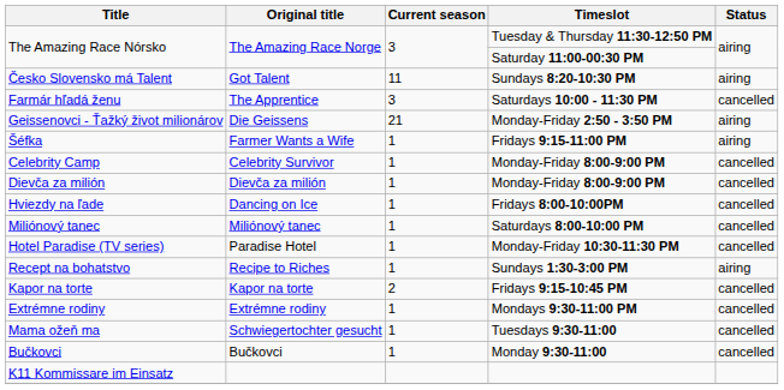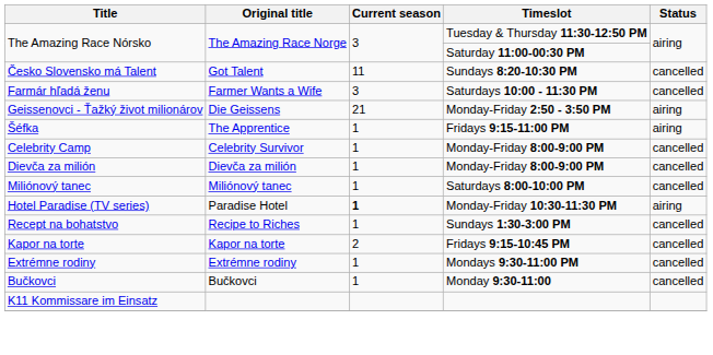 <table class="wikitable">
 <tr style="background:#e0e0e0;">
 <th>Title</th>
 <th>Original title</th>
 <th>Current season</th>
 <th>Timeslot</th>
 <th>Status</th>
 </tr>
 <tr>
 <td rowspan=2>The Amazing Race Nórsko</td>
 <td rowspan=2><a href='#'>The Amazing Race Norge</a></td>
 <td rowspan=2>3</td>
 <td>Tuesday & Thursday <strong>11:30-12:50 PM</strong></td>
 <td rowspan=2>airing</td>
 </tr>
 <tr>
 <td>Saturday <strong>11:00-00:30 PM</strong></td>
 </tr>
 <tr>
 <td><a href='#'>Česko Slovensko má Talent</a></td>
 <td><a href='#'>Got Talent</a></td>
 <td>11</td>
 <td>Sundays <strong>8:20-10:30 PM</strong></td>
-<td>airing</td>
+<td>cancelled</td>
 </tr>
 <tr>
 <td><a href='#'>Farmár hľadá ženu</a></td>
-<td><a href='#'>The Apprentice</a></td>
+<td><a href='#'>Farmer Wants a Wife</a></td>
 <td>3</td>
 <td>Saturdays <strong>10:00 - 11:30 PM</strong></td>
 <td>cancelled</td>
 </tr>
 <tr>
 <td><a href='#'>Geissenovci - Ťažký život milionárov</a></td>
 <td><a href='#'>Die Geissens</a></td>
 <td>21</td>
 <td>Monday-Friday <strong>2:50 - 3:50 PM</strong></td>
 <td>airing</td>
 </tr>
 <tr>
 <td><a href='#'>Šéfka</a></td>
-<td><a href='#'>Farmer Wants a Wife</a></td>
+<td><a href='#'>The Apprentice</a></td>
 <td>1</td>
 <td>Fridays <strong>9:15-11:00 PM</strong></td>
 <td>airing</td>
 </tr>
 <tr>
 <td><a href='#'>Celebrity Camp</a></td>
 <td><a href='#'>Celebrity Survivor</a></td>
 <td>1</td>
 <td>Monday-Friday <strong>8:00-9:00 PM</strong></td>
 <td>cancelled</td>
 </tr>
 <tr>
 <td><a href='#'>Dievča za milión</a></td>
 <td><a href='#'>Dievča za milión</a></td>
 <td>1</td>
 <td>Monday-Friday <strong>8:00-9:00 PM</strong></td>
 <td>cancelled</td>
 </tr>
 <tr>
-<td><a href='#'>Hviezdy na ľade</a></td>
-<td><a href='#'>Dancing on Ice</a></td>
-<td>1</td>
-<td>Fridays <strong>8:00-10:00PM</strong></td>
-<td>cancelled</td>
-</tr>
-<tr>
 <td><a href='#'>Miliónový tanec</a></td>
 <td><a href='#'>Miliónový tanec</a></td>
 <td>1</td>
 <td>Saturdays <strong>8:00-10:00 PM</strong></td>
 <td>cancelled</td>
 </tr>
 <tr>
 <td><a href='#'>Hotel Paradise (TV series)</a></td>
 <td>Paradise Hotel</td>
-<td>1</td>
+<td><strong>1</strong></td>
 <td>Monday-Friday <strong>10:30-11:30 PM</strong></td>
-<td>cancelled</td>
+<td>airing</td>
 </tr>
 <tr>
 <td><a href='#'>Recept na bohatstvo</a></td>
 <td><a href='#'>Recipe to Riches</a></td>
 <td>1</td>
 <td>Sundays <strong>1:30-3:00 PM</strong></td>
-<td>airing</td>
+<td>cancelled</td>
 </tr>
 <tr>
 <td><a href='#'>Kapor na torte</a></td>
 <td><a href='#'>Kapor na torte</a></td>
 <td>2</td>
 <td>Fridays <strong>9:15-10:45 PM</strong></td>
 <td>cancelled</td>
 </tr>
 <tr>
 <td><a href='#'>Extrémne rodiny</a></td>
 <td><a href='#'>Extrémne rodiny</a></td>
 <td>1</td>
 <td>Mondays <strong>9:30-11:00 PM</strong></td>
-<td>cancelled</td>
-</tr>
-<tr>
-<td><a href='#'>Mama ožeň ma</a></td>
-<td><a href='#'>Schwiegertochter gesucht</a></td>
-<td>1</td>
-<td>Tuesdays <strong>9:30-11:00</strong></td>
 <td>cancelled</td>
 </tr>
 <tr>
 <td><a href='#'>Bučkovci</a></td>
 <td>Bučkovci</td>
 <td>1</td>
 <td>Monday <strong>9:30-11:00</strong></td>
 <td>cancelled</td>
 </tr>
 <tr>
 <td><a href='#'>K11 Kommissare im Einsatz</a></td>
 <td></td>
 <td></td>
 <td></td>
 <td></td>
 </tr>
 <tr>
 </tr>
 </table>
